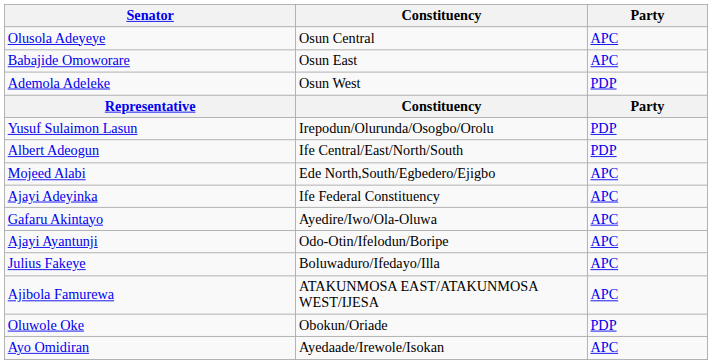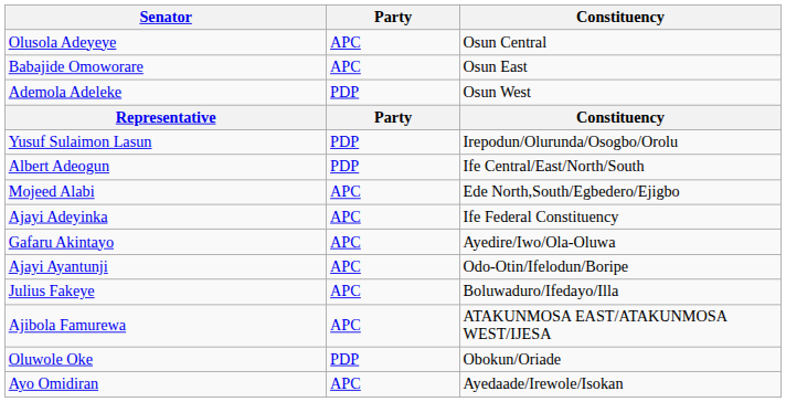 <table class="wikitable">
 <tr>
 <th style="width:20em"><a href='#'>Senator</a></th>
+<th style="width:8em">Party</th>
 <th style="width:20em">Constituency</th>
-<th style="width:8em">Party</th>
 </tr>
 <tr>
 <td><a href='#'>Olusola Adeyeye</a></td>
+<td><a href='#'>APC</a></td>
 <td>Osun Central</td>
-<td><a href='#'>APC</a></td>
 </tr>
 <tr>
 <td><a href='#'>Babajide Omoworare</a></td>
+<td><a href='#'>APC</a></td>
 <td>Osun East</td>
-<td><a href='#'>APC</a></td>
 </tr>
 <tr>
 <td><a href='#'>Ademola Adeleke</a></td>
+<td><a href='#'>PDP</a></td>
 <td>Osun West</td>
-<td><a href='#'>PDP</a></td>
 </tr>
 <tr>
 <th><a href='#'>Representative</a></th>
+<th>Party</th>
 <th>Constituency</th>
-<th>Party</th>
 </tr>
 <tr>
 <td><a href='#'>Yusuf Sulaimon Lasun</a></td>
+<td><a href='#'>PDP</a></td>
 <td>Irepodun/Olurunda/Osogbo/Orolu</td>
-<td><a href='#'>PDP</a></td>
 </tr>
 <tr>
 <td><a href='#'>Albert Adeogun</a></td>
+<td><a href='#'>PDP</a></td>
 <td>Ife Central/East/North/South</td>
-<td><a href='#'>PDP</a></td>
 </tr>
 <tr>
 <td><a href='#'>Mojeed Alabi</a></td>
+<td><a href='#'>APC</a></td>
 <td>Ede North,South/Egbedero/Ejigbo</td>
-<td><a href='#'>APC</a></td>
 </tr>
 <tr>
 <td><a href='#'>Ajayi Adeyinka</a></td>
+<td><a href='#'>APC</a></td>
 <td>Ife Federal Constituency</td>
-<td><a href='#'>APC</a></td>
 </tr>
 <tr>
 <td><a href='#'>Gafaru Akintayo</a></td>
+<td><a href='#'>APC</a></td>
 <td>Ayedire/Iwo/Ola-Oluwa</td>
-<td><a href='#'>APC</a></td>
 </tr>
 <tr>
 <td><a href='#'>Ajayi Ayantunji</a></td>
+<td><a href='#'>APC</a></td>
 <td>Odo-Otin/Ifelodun/Boripe</td>
-<td><a href='#'>APC</a></td>
 </tr>
 <tr>
 <td><a href='#'>Julius Fakeye</a></td>
+<td><a href='#'>APC</a></td>
 <td>Boluwaduro/Ifedayo/Illa</td>
-<td><a href='#'>APC</a></td>
 </tr>
 <tr>
 <td><a href='#'>Ajibola Famurewa</a></td>
+<td><a href='#'>APC</a></td>
 <td>ATAKUNMOSA EAST/ATAKUNMOSA WEST/IJESA</td>
-<td><a href='#'>APC</a></td>
 </tr>
 <tr>
 <td><a href='#'>Oluwole Oke</a></td>
+<td><a href='#'>PDP</a></td>
 <td>Obokun/Oriade</td>
-<td><a href='#'>PDP</a></td>
 </tr>
 <tr>
 <td><a href='#'>Ayo Omidiran</a></td>
+<td><a href='#'>APC</a></td>
 <td>Ayedaade/Irewole/Isokan</td>
-<td><a href='#'>APC</a></td>
 </tr>
 </table>
